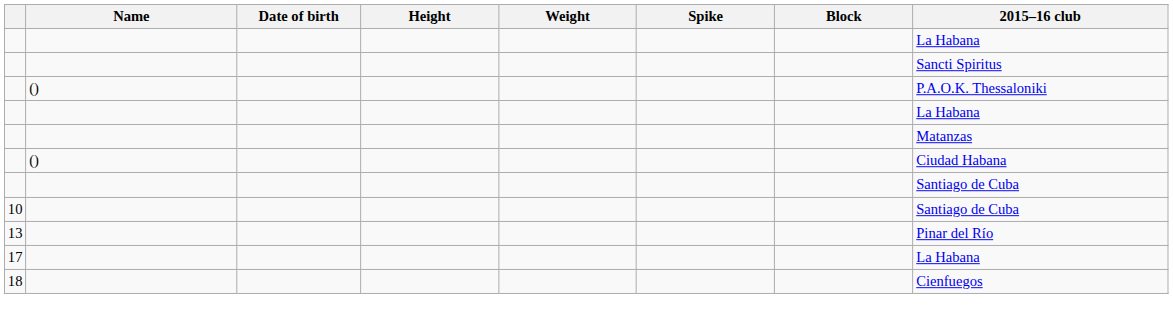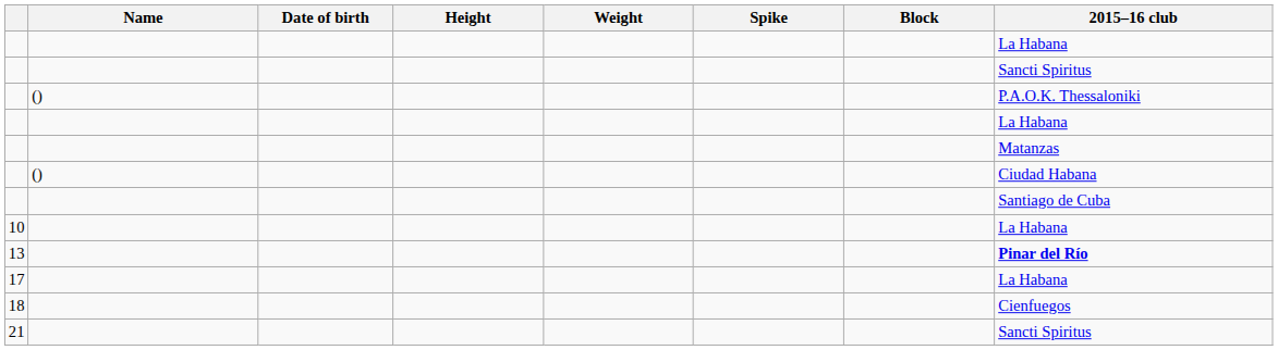 <table class="wikitable sortable" style="font-size:95%; text-align:center;">
 <tr>
 <th></th>
 <th style="width:14em">Name</th>
 <th style="width:8em">Date of birth</th>
 <th style="width:9em">Height</th>
 <th style="width:9em">Weight</th>
 <th style="width:9em">Spike</th>
 <th style="width:9em">Block</th>
 <th style="width:17em">2015–16 club</th>
 </tr>
 <tr>
 <td></td>
 <td align=left></td>
 <td align=right></td>
 <td></td>
 <td></td>
 <td></td>
 <td></td>
 <td align=left> <a href='#'>La Habana</a></td>
 </tr>
 <tr>
 <td></td>
 <td align=left></td>
 <td align=right></td>
 <td></td>
 <td></td>
 <td></td>
 <td></td>
 <td align=left> <a href='#'>Sancti Spiritus</a></td>
 </tr>
 <tr>
 <td></td>
 <td align=left> ()</td>
 <td align=right></td>
 <td></td>
 <td></td>
 <td></td>
 <td></td>
 <td align=left> <a href='#'>P.A.O.K. Thessaloniki</a></td>
 </tr>
 <tr>
 <td></td>
 <td align=left></td>
 <td align=right></td>
 <td></td>
 <td></td>
 <td></td>
 <td></td>
 <td align=left> <a href='#'>La Habana</a></td>
 </tr>
 <tr>
 <td></td>
 <td align=left></td>
 <td align=right></td>
 <td></td>
 <td></td>
 <td></td>
 <td></td>
 <td align=left> <a href='#'>Matanzas</a></td>
 </tr>
 <tr>
 <td></td>
 <td align=left> ()</td>
 <td align=right></td>
 <td></td>
 <td></td>
 <td></td>
 <td></td>
 <td align=left> <a href='#'>Ciudad Habana</a></td>
 </tr>
 <tr>
 <td></td>
 <td align=left></td>
 <td align=right></td>
 <td></td>
 <td></td>
 <td></td>
 <td></td>
 <td align=left> <a href='#'>Santiago de Cuba</a></td>
 </tr>
 <tr>
 <td>10</td>
 <td align=left></td>
 <td align=right></td>
 <td></td>
 <td></td>
 <td></td>
 <td></td>
-<td align=left> <a href='#'>Santiago de Cuba</a></td>
+<td align=left> <a href='#'>La Habana</a></td>
 </tr>
 <tr>
 <td>13</td>
 <td align=left></td>
 <td align=right></td>
 <td></td>
 <td></td>
 <td></td>
 <td></td>
-<td align=left> <a href='#'>Pinar del Río</a></td>
+<td align=left><strong> <a href='#'>Pinar del Río</a></strong></td>
 </tr>
 <tr>
 <td>17</td>
 <td align=left></td>
 <td align=right></td>
 <td></td>
 <td></td>
 <td></td>
 <td></td>
 <td align=left> <a href='#'>La Habana</a></td>
 </tr>
 <tr>
 <td>18</td>
 <td align=left></td>
 <td align=right></td>
 <td></td>
 <td></td>
 <td></td>
 <td></td>
 <td align=left> <a href='#'>Cienfuegos</a></td>
 </tr>
+<tr>
+<td>21</td>
+<td align=left></td>
+<td align=right></td>
+<td></td>
+<td></td>
+<td></td>
+<td></td>
+<td align=left> <a href='#'>Sancti Spiritus</a></td>
+</tr>
 </table>
